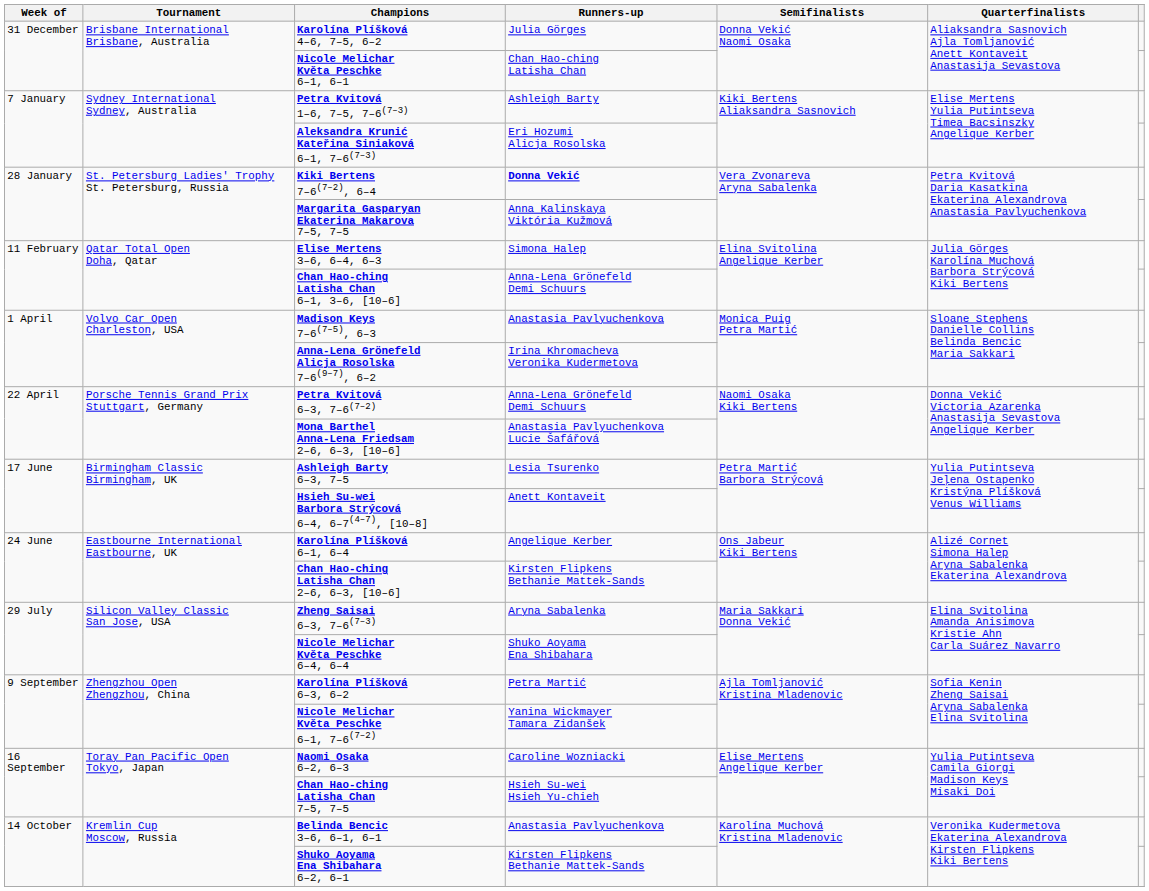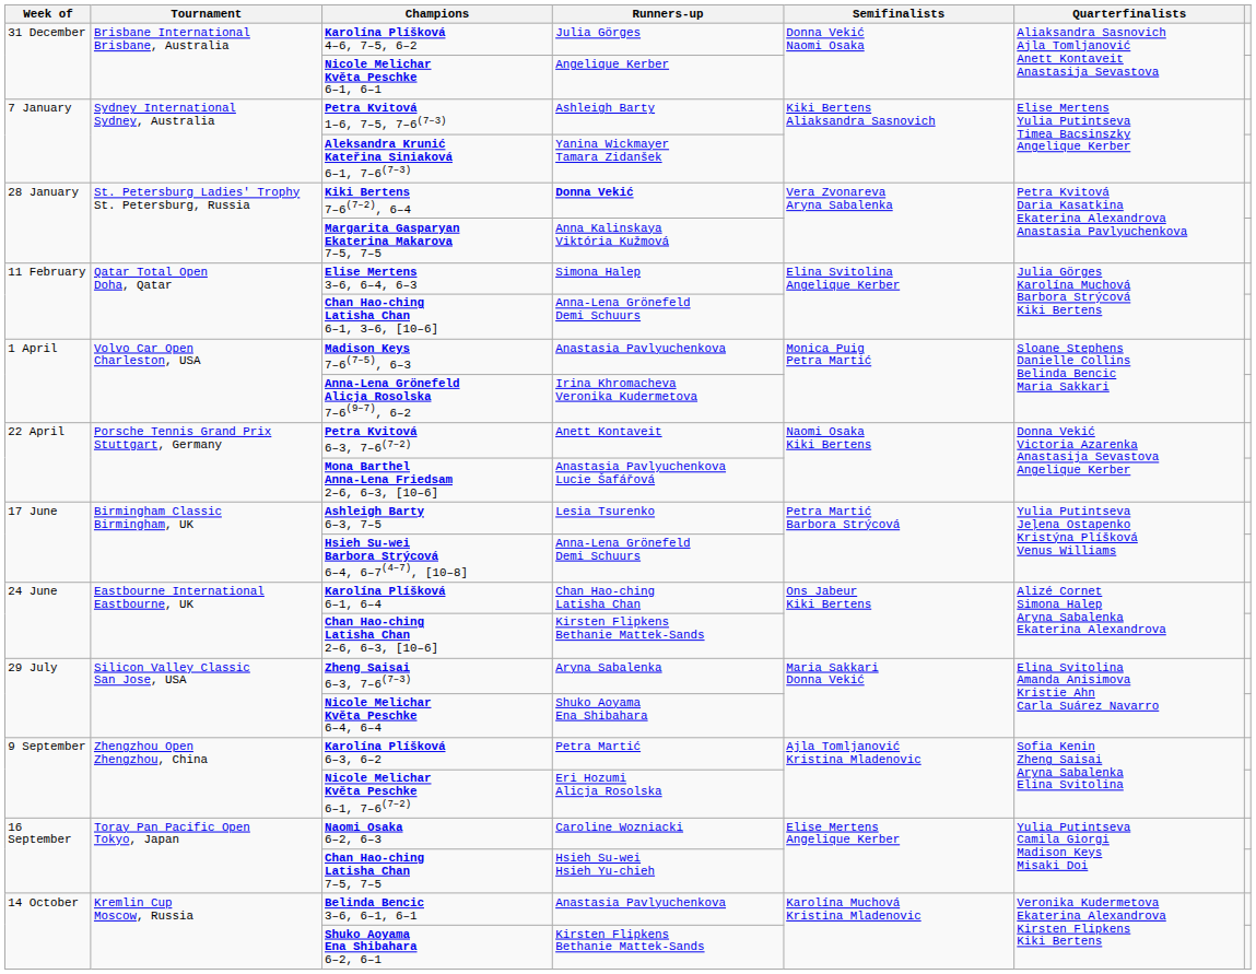 <table class="wikitable" style="font-size:85%;">
 <tr>
 <th width="75">Week of</th>
 <th width="210">Tournament</th>
 <th width="210">Champions</th>
 <th width="210">Runners-up</th>
 <th width="210">Semifinalists</th>
 <th width="210">Quarterfinalists</th>
 <th></th>
 </tr>
 <tr valign=top>
 <td rowspan=2>31 December</td>
 <td rowspan=2><a href='#'>Brisbane International</a><br> <a href='#'>Brisbane</a>, Australia</td>
 <td> <strong><a href='#'>Karolína Plíšková</a></strong> <br> 4–6, 7–5, 6–2</td>
 <td> <a href='#'>Julia Görges</a></td>
 <td rowspan=2> <a href='#'>Donna Vekić</a><br> <a href='#'>Naomi Osaka</a></td>
 <td rowspan=2> <a href='#'>Aliaksandra Sasnovich</a><br> <a href='#'>Ajla Tomljanović</a><br> <a href='#'>Anett Kontaveit</a><br> <a href='#'>Anastasija Sevastova</a></td>
 <td></td>
 </tr>
 <tr valign=top>
 <td> <strong><a href='#'>Nicole Melichar</a></strong> <br>  <strong><a href='#'>Květa Peschke</a></strong> <br> 6–1, 6–1</td>
-<td> <a href='#'>Chan Hao-ching</a> <br>  <a href='#'>Latisha Chan</a></td>
+<td> <a href='#'>Angelique Kerber</a></td>
 <td></td>
 </tr>
 <tr valign=top>
 <td rowspan=2>7 January</td>
 <td rowspan=2><a href='#'>Sydney International</a><br> <a href='#'>Sydney</a>, Australia</td>
 <td> <strong><a href='#'>Petra Kvitová</a></strong> <br> 1–6, 7–5, 7–6<sup>(7–3)</sup></td>
 <td> <a href='#'>Ashleigh Barty</a></td>
 <td rowspan=2> <a href='#'>Kiki Bertens</a><br> <a href='#'>Aliaksandra Sasnovich</a></td>
 <td rowspan=2> <a href='#'>Elise Mertens</a><br> <a href='#'>Yulia Putintseva</a><br> <a href='#'>Timea Bacsinszky</a><br> <a href='#'>Angelique Kerber</a></td>
 <td></td>
 </tr>
 <tr valign=top>
 <td> <strong><a href='#'>Aleksandra Krunić</a></strong> <br>  <strong><a href='#'>Kateřina Siniaková</a></strong> <br> 6–1, 7–6<sup>(7–3)</sup></td>
-<td> <a href='#'>Eri Hozumi</a> <br>  <a href='#'>Alicja Rosolska</a></td>
+<td> <a href='#'>Yanina Wickmayer</a> <br>  <a href='#'>Tamara Zidanšek</a></td>
 <td></td>
 </tr>
 <tr valign=top>
 <td rowspan=2>28 January</td>
 <td rowspan=2><a href='#'>St. Petersburg Ladies' Trophy</a><br> St. Petersburg, Russia</td>
 <td> <strong><a href='#'>Kiki Bertens</a></strong> <br> 7–6<sup>(7–2)</sup>, 6–4</td>
 <td><strong> <a href='#'>Donna Vekić</a></strong></td>
 <td rowspan=2> <a href='#'>Vera Zvonareva</a><br> <a href='#'>Aryna Sabalenka</a></td>
 <td rowspan=2> <a href='#'>Petra Kvitová</a><br> <a href='#'>Daria Kasatkina</a><br> <a href='#'>Ekaterina Alexandrova</a><br> <a href='#'>Anastasia Pavlyuchenkova</a></td>
 <td></td>
 </tr>
 <tr valign=top>
 <td> <strong><a href='#'>Margarita Gasparyan</a></strong> <br>  <strong><a href='#'>Ekaterina Makarova</a></strong> <br> 7–5, 7–5</td>
 <td> <a href='#'>Anna Kalinskaya</a> <br>  <a href='#'>Viktória Kužmová</a></td>
 <td></td>
 </tr>
 <tr valign=top>
 <td rowspan=2>11 February</td>
 <td rowspan=2><a href='#'>Qatar Total Open</a><br> <a href='#'>Doha</a>, Qatar</td>
 <td> <strong><a href='#'>Elise Mertens</a></strong> <br> 3–6, 6–4, 6–3</td>
 <td> <a href='#'>Simona Halep</a></td>
 <td rowspan=2> <a href='#'>Elina Svitolina</a><br> <a href='#'>Angelique Kerber</a></td>
 <td rowspan=2> <a href='#'>Julia Görges</a><br> <a href='#'>Karolína Muchová</a> <br>  <a href='#'>Barbora Strýcová</a><br>  <a href='#'>Kiki Bertens</a></td>
 <td></td>
 </tr>
 <tr valign=top>
 <td> <strong><a href='#'>Chan Hao-ching</a></strong> <br>  <strong><a href='#'>Latisha Chan</a></strong> <br> 6–1, 3–6, [10–6]</td>
 <td> <a href='#'>Anna-Lena Grönefeld</a> <br>  <a href='#'>Demi Schuurs</a></td>
 <td></td>
 </tr>
 <tr valign=top>
 <td rowspan=2>1 April</td>
 <td rowspan=2><a href='#'>Volvo Car Open</a><br> <a href='#'>Charleston</a>, USA</td>
 <td> <strong><a href='#'>Madison Keys</a></strong> <br> 7–6<sup>(7–5)</sup>, 6–3</td>
 <td> <a href='#'>Anastasia Pavlyuchenkova</a></td>
 <td rowspan=2> <a href='#'>Monica Puig</a><br> <a href='#'>Petra Martić</a></td>
 <td rowspan=2> <a href='#'>Sloane Stephens</a><br> <a href='#'>Danielle Collins</a><br> <a href='#'>Belinda Bencic</a><br> <a href='#'>Maria Sakkari</a></td>
 <td></td>
 </tr>
 <tr valign=top>
 <td> <strong><a href='#'>Anna-Lena Grönefeld</a></strong> <br>  <strong><a href='#'>Alicja Rosolska</a></strong> <br> 7–6<sup>(9–7)</sup>, 6–2</td>
 <td> <a href='#'>Irina Khromacheva</a> <br>  <a href='#'>Veronika Kudermetova</a></td>
 <td></td>
 </tr>
 <tr valign=top>
 <td rowspan=2>22 April</td>
 <td rowspan=2><a href='#'>Porsche Tennis Grand Prix</a><br> <a href='#'>Stuttgart</a>, Germany</td>
 <td> <strong><a href='#'>Petra Kvitová</a></strong> <br> 6–3, 7–6<sup>(7–2)</sup></td>
-<td> <a href='#'>Anna-Lena Grönefeld</a> <br>  <a href='#'>Demi Schuurs</a></td>
+<td> <a href='#'>Anett Kontaveit</a></td>
 <td rowspan=2> <a href='#'>Naomi Osaka</a><br> <a href='#'>Kiki Bertens</a></td>
 <td rowspan=2> <a href='#'>Donna Vekić</a><br> <a href='#'>Victoria Azarenka</a><br> <a href='#'>Anastasija Sevastova</a><br> <a href='#'>Angelique Kerber</a></td>
 <td></td>
 </tr>
 <tr valign=top>
 <td> <strong><a href='#'>Mona Barthel</a></strong> <br>  <strong><a href='#'>Anna-Lena Friedsam</a></strong> <br> 2–6, 6–3, [10–6]</td>
 <td> <a href='#'>Anastasia Pavlyuchenkova</a> <br>  <a href='#'>Lucie Šafářová</a></td>
 <td></td>
 </tr>
 <tr valign=top>
 <td rowspan=2>17 June</td>
 <td rowspan=2><a href='#'>Birmingham Classic</a><br><a href='#'>Birmingham</a>, UK</td>
 <td> <strong><a href='#'>Ashleigh Barty</a></strong> <br> 6–3, 7–5</td>
 <td> <a href='#'>Lesia Tsurenko</a></td>
 <td rowspan=2> <a href='#'>Petra Martić</a><br> <a href='#'>Barbora Strýcová</a></td>
 <td rowspan=2> <a href='#'>Yulia Putintseva</a><br> <a href='#'>Jeļena Ostapenko</a><br> <a href='#'>Kristýna Plíšková</a><br> <a href='#'>Venus Williams</a></td>
 <td></td>
 </tr>
 <tr valign=top>
 <td> <strong><a href='#'>Hsieh Su-wei</a></strong> <br>  <strong><a href='#'>Barbora Strýcová</a></strong> <br> 6–4, 6–7<sup>(4–7)</sup>, [10–8]</td>
-<td> <a href='#'>Anett Kontaveit</a></td>
+<td> <a href='#'>Anna-Lena Grönefeld</a> <br>  <a href='#'>Demi Schuurs</a></td>
 <td></td>
 </tr>
 <tr valign=top>
 <td rowspan=2>24 June</td>
 <td rowspan=2><a href='#'>Eastbourne International</a><br> <a href='#'>Eastbourne</a>, UK</td>
 <td> <strong><a href='#'>Karolína Plíšková</a></strong> <br> 6–1, 6–4</td>
-<td> <a href='#'>Angelique Kerber</a></td>
+<td> <a href='#'>Chan Hao-ching</a> <br>  <a href='#'>Latisha Chan</a></td>
 <td rowspan=2> <a href='#'>Ons Jabeur</a><br> <a href='#'>Kiki Bertens</a></td>
 <td rowspan=2> <a href='#'>Alizé Cornet</a> <br>  <a href='#'>Simona Halep</a> <br>  <a href='#'>Aryna Sabalenka</a><br>  <a href='#'>Ekaterina Alexandrova</a></td>
 <td></td>
 </tr>
 <tr valign=top>
 <td> <strong><a href='#'>Chan Hao-ching</a></strong> <br>  <strong><a href='#'>Latisha Chan</a></strong> <br> 2–6, 6–3, [10–6]</td>
 <td> <a href='#'>Kirsten Flipkens</a> <br>  <a href='#'>Bethanie Mattek-Sands</a></td>
 <td></td>
 </tr>
 <tr valign=top>
 <td rowspan=2>29 July</td>
 <td rowspan=2><a href='#'>Silicon Valley Classic</a><br> <a href='#'>San Jose</a>, USA</td>
 <td> <strong><a href='#'>Zheng Saisai</a></strong> <br> 6–3, 7–6<sup>(7–3)</sup></td>
 <td> <a href='#'>Aryna Sabalenka</a></td>
 <td rowspan=2> <a href='#'>Maria Sakkari</a> <br>  <a href='#'>Donna Vekić</a></td>
 <td rowspan=2> <a href='#'>Elina Svitolina</a> <br>  <a href='#'>Amanda Anisimova</a> <br>  <a href='#'>Kristie Ahn</a> <br>  <a href='#'>Carla Suárez Navarro</a></td>
 <td></td>
 </tr>
 <tr valign=top>
 <td> <strong><a href='#'>Nicole Melichar</a></strong> <br>  <strong><a href='#'>Květa Peschke</a></strong> <br> 6–4, 6–4</td>
 <td> <a href='#'>Shuko Aoyama</a> <br>  <a href='#'>Ena Shibahara</a></td>
 <td></td>
 </tr>
 <tr valign=top>
 <td rowspan=2>9 September</td>
 <td rowspan=2><a href='#'>Zhengzhou Open</a><br> <a href='#'>Zhengzhou</a>, China</td>
 <td> <strong><a href='#'>Karolína Plíšková</a></strong> <br> 6–3, 6–2</td>
 <td> <a href='#'>Petra Martić</a></td>
 <td rowspan=2> <a href='#'>Ajla Tomljanović</a><br> <a href='#'>Kristina Mladenovic</a></td>
 <td rowspan=2> <a href='#'>Sofia Kenin</a><br> <a href='#'>Zheng Saisai</a><br> <a href='#'>Aryna Sabalenka</a><br> <a href='#'>Elina Svitolina</a></td>
 <td></td>
 </tr>
 <tr valign=top>
 <td> <strong><a href='#'>Nicole Melichar</a></strong> <br>  <strong><a href='#'>Květa Peschke</a></strong> <br> 6–1, 7–6<sup>(7–2)</sup></td>
-<td> <a href='#'>Yanina Wickmayer</a> <br>  <a href='#'>Tamara Zidanšek</a></td>
+<td> <a href='#'>Eri Hozumi</a> <br>  <a href='#'>Alicja Rosolska</a></td>
 <td></td>
 </tr>
 <tr valign=top>
 <td rowspan=2>16 September</td>
 <td rowspan=2><a href='#'>Toray Pan Pacific Open</a><br> <a href='#'>Tokyo</a>, Japan</td>
 <td> <strong><a href='#'>Naomi Osaka</a></strong> <br> 6–2, 6–3</td>
 <td> <a href='#'>Caroline Wozniacki</a></td>
 <td rowspan=2> <a href='#'>Elise Mertens</a><br> <a href='#'>Angelique Kerber</a></td>
 <td rowspan=2> <a href='#'>Yulia Putintseva</a><br> <a href='#'>Camila Giorgi</a><br> <a href='#'>Madison Keys</a><br> <a href='#'>Misaki Doi</a></td>
 <td></td>
 </tr>
 <tr valign=top>
 <td> <strong><a href='#'>Chan Hao-ching</a></strong> <br>  <strong><a href='#'>Latisha Chan</a></strong> <br> 7–5, 7–5</td>
 <td> <a href='#'>Hsieh Su-wei</a> <br> <a href='#'>Hsieh Yu-chieh</a></td>
 <td></td>
 </tr>
 <tr valign=top>
 <td rowspan=2>14 October</td>
 <td rowspan=2><a href='#'>Kremlin Cup</a><br><a href='#'>Moscow</a>, Russia</td>
 <td> <strong><a href='#'>Belinda Bencic</a></strong> <br> 3–6, 6–1, 6–1</td>
 <td> <a href='#'>Anastasia Pavlyuchenkova</a></td>
 <td rowspan=2> <a href='#'>Karolína Muchová</a> <br>  <a href='#'>Kristina Mladenovic</a></td>
 <td rowspan=2> <a href='#'>Veronika Kudermetova</a> <br> <a href='#'>Ekaterina Alexandrova</a> <br> <a href='#'>Kirsten Flipkens</a> <br>  <a href='#'>Kiki Bertens</a></td>
 <td></td>
 </tr>
 <tr valign=top>
 <td> <strong><a href='#'>Shuko Aoyama</a></strong> <br>  <strong><a href='#'>Ena Shibahara</a></strong> <br> 6–2, 6–1</td>
 <td> <a href='#'>Kirsten Flipkens</a> <br>  <a href='#'>Bethanie Mattek-Sands</a></td>
 <td></td>
 </tr>
 </table>
